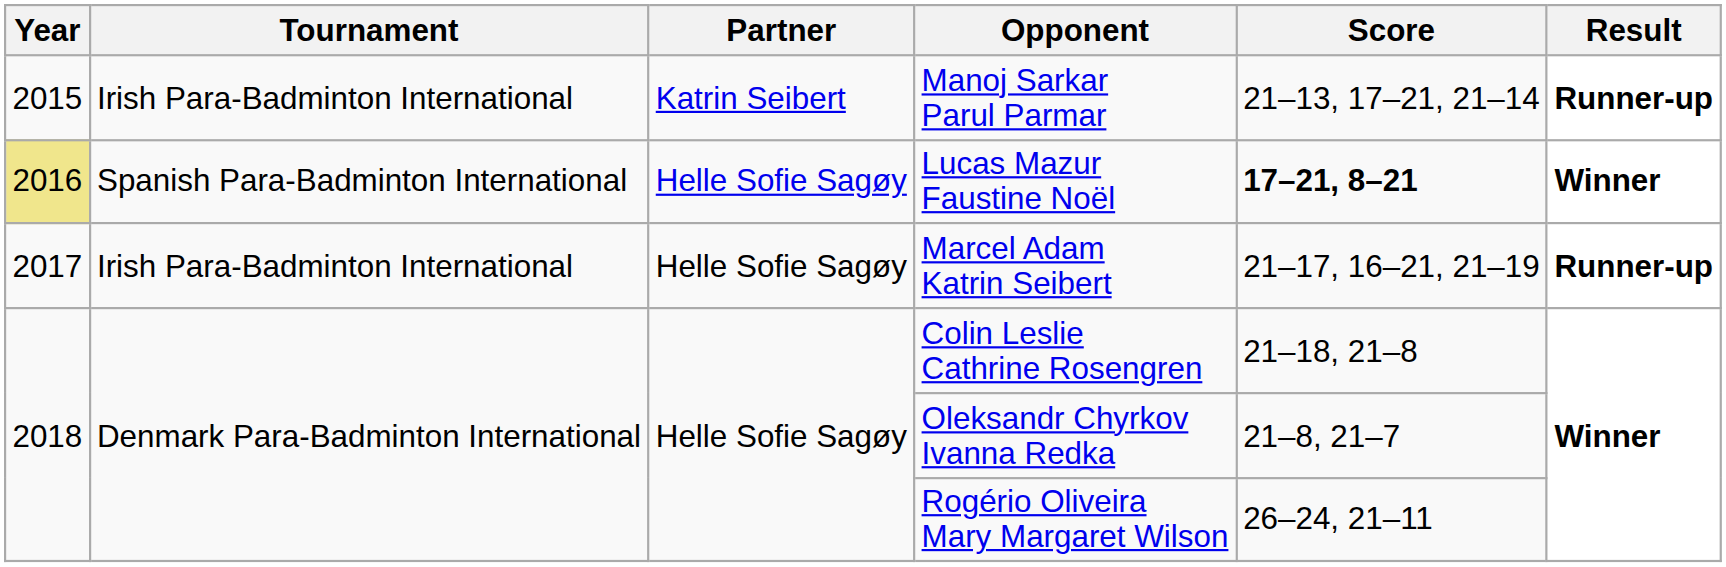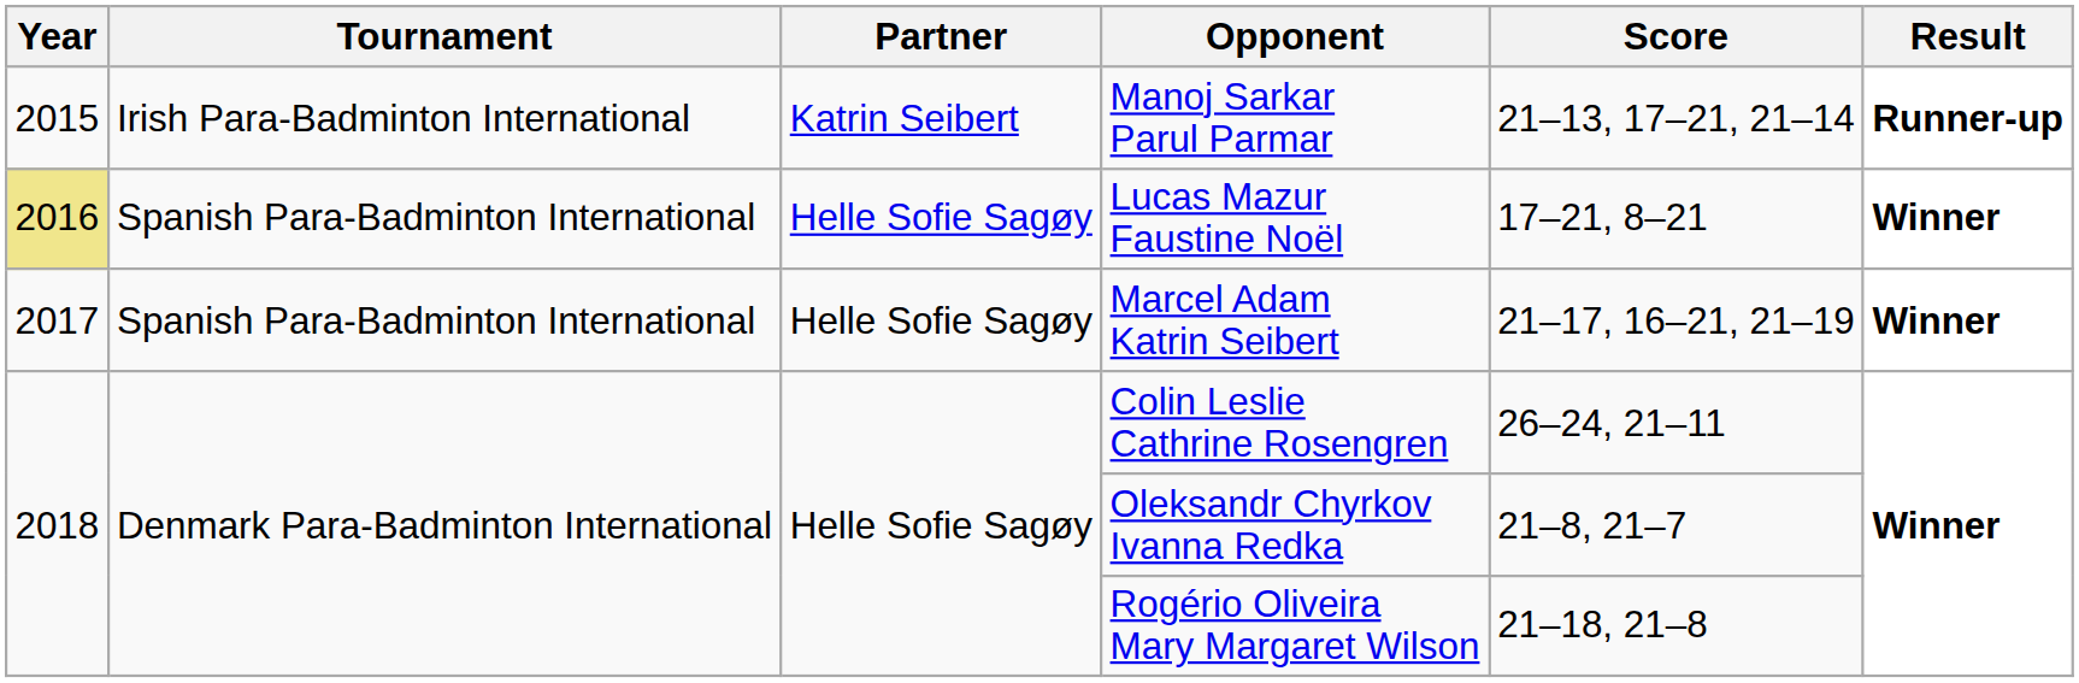 <table class="sortable wikitable" style="font-size: 90%;">
 <tr>
 <th>Year</th>
 <th>Tournament</th>
 <th>Partner</th>
 <th>Opponent</th>
 <th>Score</th>
 <th>Result</th>
 </tr>
 <tr>
 <td align="center">2015</td>
 <td align="left">Irish Para-Badminton International</td>
 <td> <a href='#'>Katrin Seibert</a></td>
 <td align="left"> <a href='#'>Manoj Sarkar</a><br> <a href='#'>Parul Parmar</a></td>
 <td align="left">21–13, 17–21, 21–14</td>
 <td style="text-align:left; background:white"> <strong>Runner-up</strong></td>
 </tr>
 <tr>
 <td align="center" style="background: khaki;">2016</td>
 <td align="left">Spanish Para-Badminton International</td>
 <td> <a href='#'>Helle Sofie Sagøy</a></td>
 <td align="left"> <a href='#'>Lucas Mazur</a><br> <a href='#'>Faustine Noël</a></td>
-<td align="left"><strong>17–21, 8–21</strong></td>
+<td align="left">17–21, 8–21</td>
 <td style="text-align:left; background:white"> <strong>Winner</strong></td>
 </tr>
 <tr>
 <td align="center">2017</td>
-<td align="left">Irish Para-Badminton International</td>
+<td align="left">Spanish Para-Badminton International</td>
 <td> Helle Sofie Sagøy</td>
 <td align="left"> <a href='#'>Marcel Adam</a><br> <a href='#'>Katrin Seibert</a></td>
 <td align="left">21–17, 16–21, 21–19</td>
-<td style="text-align:left; background:white"> <strong>Runner-up</strong></td>
+<td style="text-align:left; background:white"> <strong>Winner</strong></td>
 </tr>
 <tr>
 <td rowspan="3" align="center">2018</td>
 <td rowspan="3" align="left">Denmark Para-Badminton International</td>
 <td rowspan="3"> Helle Sofie Sagøy</td>
 <td align="left"> <a href='#'>Colin Leslie</a><br> <a href='#'>Cathrine Rosengren</a></td>
-<td align="left">21–18, 21–8</td>
+<td align="left">26–24, 21–11</td>
 <td rowspan="3" style="text-align:left; background:white"> <strong>Winner</strong></td>
 </tr>
 <tr>
 <td align="left"> <a href='#'>Oleksandr Chyrkov</a><br> <a href='#'>Ivanna Redka</a></td>
 <td align="left">21–8, 21–7</td>
 </tr>
 <tr>
 <td align="left"> <a href='#'>Rogério Oliveira</a><br> <a href='#'>Mary Margaret Wilson</a></td>
-<td align="left">26–24, 21–11</td>
+<td align="left">21–18, 21–8</td>
 </tr>
 </table>
